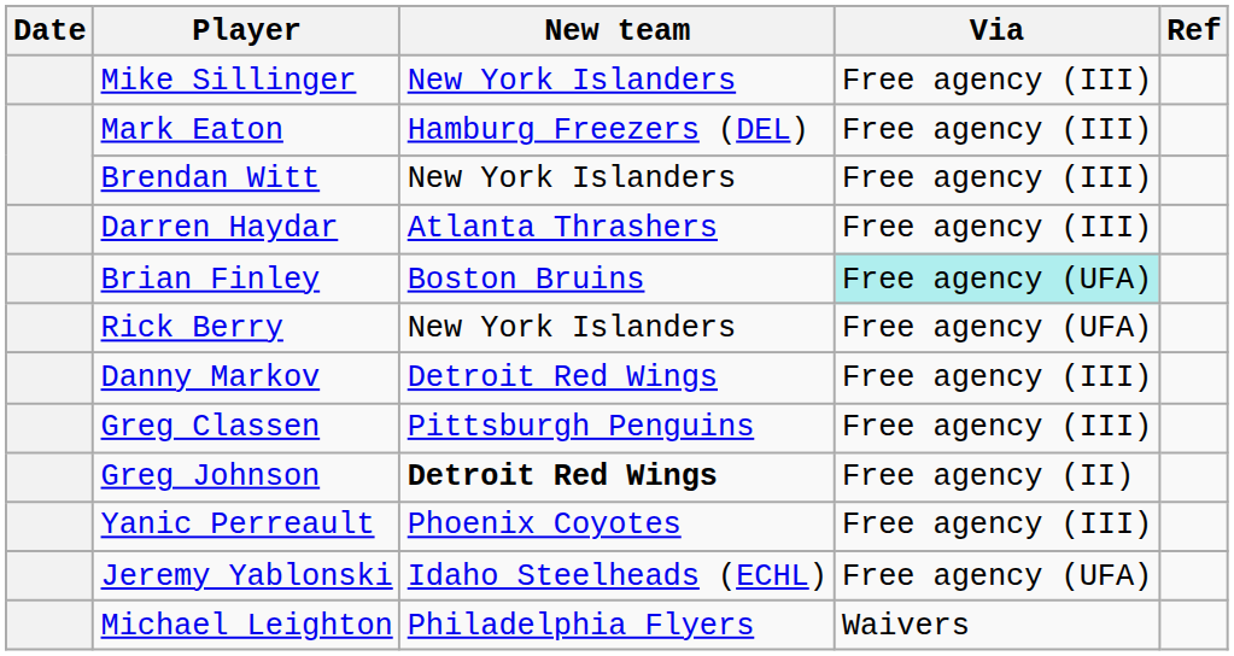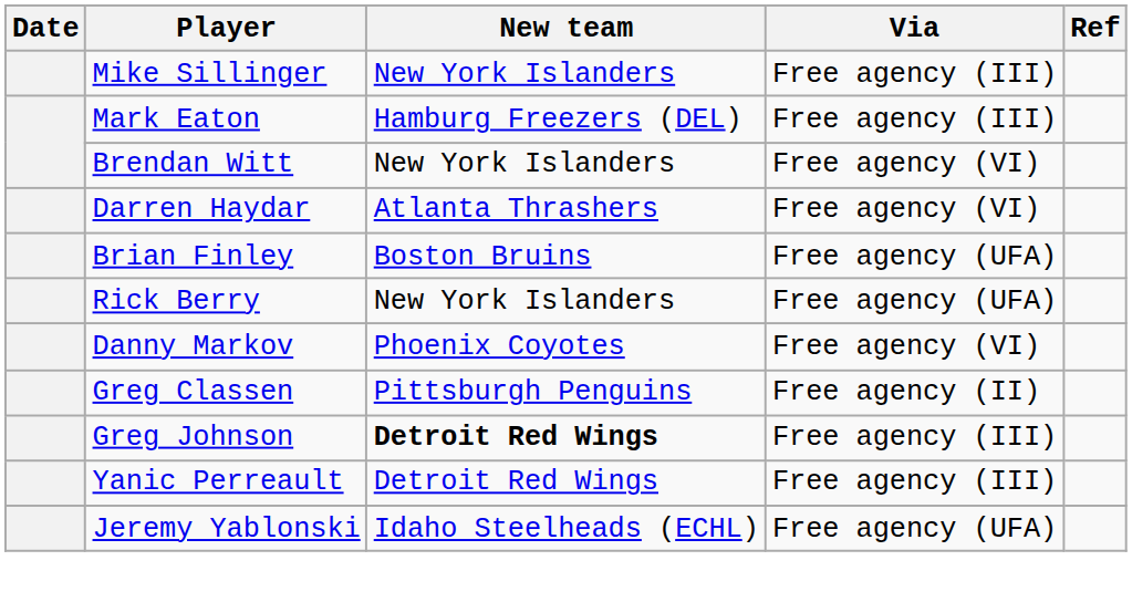 <table class="wikitable plainrowheaders">
 <tr style="background:#ddd; text-align:center;">
 <th>Date</th>
 <th>Player</th>
 <th>New team</th>
 <th>Via</th>
 <th>Ref</th>
 </tr>
 <tr>
 <th scope="row"></th>
 <td><a href='#'>Mike Sillinger</a></td>
 <td><a href='#'>New York Islanders</a></td>
 <td>Free agency (III)</td>
 <td></td>
 </tr>
 <tr>
 <th scope="row" rowspan=2></th>
 <td><a href='#'>Mark Eaton</a></td>
 <td><a href='#'>Hamburg Freezers</a> (<a href='#'>DEL</a>)</td>
 <td>Free agency (III)</td>
 <td></td>
 </tr>
 <tr>
 <td><a href='#'>Brendan Witt</a></td>
 <td>New York Islanders</td>
-<td>Free agency (III)</td>
+<td>Free agency (VI)</td>
 <td></td>
 </tr>
 <tr>
 <th scope="row"></th>
 <td><a href='#'>Darren Haydar</a></td>
 <td><a href='#'>Atlanta Thrashers</a></td>
-<td>Free agency (III)</td>
+<td>Free agency (VI)</td>
 <td></td>
 </tr>
 <tr>
 <th scope="row"></th>
 <td><a href='#'>Brian Finley</a></td>
 <td><a href='#'>Boston Bruins</a></td>
-<td style="background: paleturquoise;">Free agency (UFA)</td>
+<td>Free agency (UFA)</td>
 <td></td>
 </tr>
 <tr>
 <th scope="row"></th>
 <td><a href='#'>Rick Berry</a></td>
 <td>New York Islanders</td>
 <td>Free agency (UFA)</td>
 <td></td>
 </tr>
 <tr>
 <th scope="row"></th>
 <td><a href='#'>Danny Markov</a></td>
-<td><a href='#'>Detroit Red Wings</a></td>
-<td>Free agency (III)</td>
+<td><a href='#'>Phoenix Coyotes</a></td>
+<td>Free agency (VI)</td>
 <td></td>
 </tr>
 <tr>
 <th scope="row"></th>
 <td><a href='#'>Greg Classen</a></td>
 <td><a href='#'>Pittsburgh Penguins</a></td>
-<td>Free agency (III)</td>
+<td>Free agency (II)</td>
 <td></td>
 </tr>
 <tr>
 <th scope="row"></th>
 <td><a href='#'>Greg Johnson</a></td>
 <td><strong>Detroit Red Wings</strong></td>
-<td>Free agency (II)</td>
+<td>Free agency (III)</td>
 <td></td>
 </tr>
 <tr>
 <th scope="row"></th>
 <td><a href='#'>Yanic Perreault</a></td>
-<td><a href='#'>Phoenix Coyotes</a></td>
+<td><a href='#'>Detroit Red Wings</a></td>
 <td>Free agency (III)</td>
 <td></td>
 </tr>
 <tr>
 <th scope="row"></th>
 <td><a href='#'>Jeremy Yablonski</a></td>
 <td><a href='#'>Idaho Steelheads</a> (<a href='#'>ECHL</a>)</td>
 <td>Free agency (UFA)</td>
 <td></td>
 </tr>
-<tr>
-<th scope="row"></th>
-<td><a href='#'>Michael Leighton</a></td>
-<td><a href='#'>Philadelphia Flyers</a></td>
-<td>Waivers</td>
-<td></td>
-</tr>
 </table>
